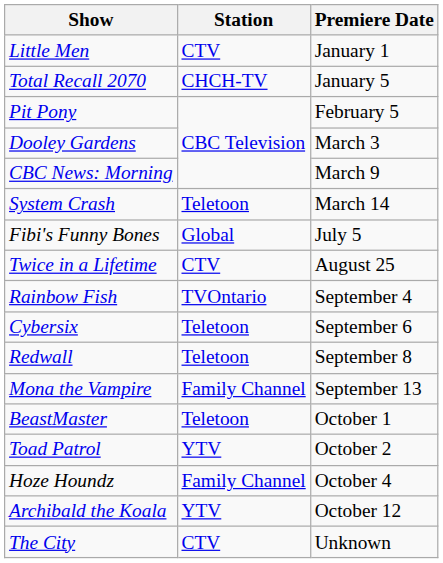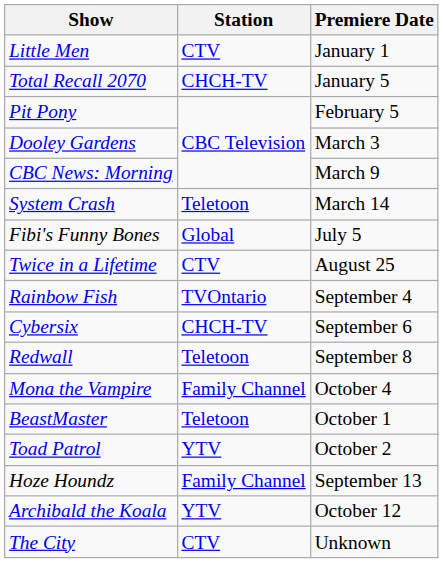 <table class="wikitable">
 <tr>
 <th>Show</th>
 <th>Station</th>
 <th>Premiere Date</th>
 </tr>
 <tr>
 <td><em><a href='#'>Little Men</a></em></td>
 <td><a href='#'>CTV</a></td>
 <td>January 1</td>
 </tr>
 <tr>
 <td><em><a href='#'>Total Recall 2070</a></em></td>
 <td><a href='#'>CHCH-TV</a></td>
 <td>January 5</td>
 </tr>
 <tr>
 <td><em><a href='#'>Pit Pony</a></em></td>
 <td rowspan="3"><a href='#'>CBC Television</a></td>
 <td>February 5</td>
 </tr>
 <tr>
 <td><em><a href='#'>Dooley Gardens</a></em></td>
 <td>March 3</td>
 </tr>
 <tr>
 <td><em><a href='#'>CBC News: Morning</a></em></td>
 <td>March 9</td>
 </tr>
 <tr>
 <td><em><a href='#'>System Crash</a></em></td>
 <td><a href='#'>Teletoon</a></td>
 <td>March 14</td>
 </tr>
 <tr>
 <td><em>Fibi's Funny Bones</em></td>
 <td><a href='#'>Global</a></td>
 <td>July 5</td>
 </tr>
 <tr>
 <td><em><a href='#'>Twice in a Lifetime</a></em></td>
 <td><a href='#'>CTV</a></td>
 <td>August 25</td>
 </tr>
 <tr>
 <td><em><a href='#'>Rainbow Fish</a></em></td>
 <td><a href='#'>TVOntario</a></td>
 <td>September 4</td>
 </tr>
 <tr>
 <td><em><a href='#'>Cybersix</a></em></td>
-<td><a href='#'>Teletoon</a></td>
+<td><a href='#'>CHCH-TV</a></td>
 <td>September 6</td>
 </tr>
 <tr>
 <td><em><a href='#'>Redwall</a></em></td>
 <td><a href='#'>Teletoon</a></td>
 <td>September 8</td>
 </tr>
 <tr>
 <td><em><a href='#'>Mona the Vampire</a></em></td>
 <td><a href='#'>Family Channel</a></td>
-<td>September 13</td>
+<td>October 4</td>
 </tr>
 <tr>
 <td><em><a href='#'>BeastMaster</a></em></td>
 <td><a href='#'>Teletoon</a></td>
 <td>October 1</td>
 </tr>
 <tr>
 <td><em><a href='#'>Toad Patrol</a></em></td>
 <td><a href='#'>YTV</a></td>
 <td>October 2</td>
 </tr>
 <tr>
 <td><em>Hoze Houndz</em></td>
 <td><a href='#'>Family Channel</a></td>
-<td>October 4</td>
+<td>September 13</td>
 </tr>
 <tr>
 <td><em><a href='#'>Archibald the Koala</a></em></td>
 <td><a href='#'>YTV</a></td>
 <td>October 12</td>
 </tr>
 <tr>
 <td><em><a href='#'>The City</a></em></td>
 <td><a href='#'>CTV</a></td>
 <td>Unknown</td>
 </tr>
 </table>
